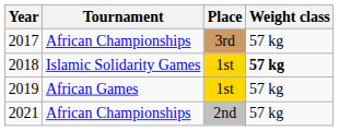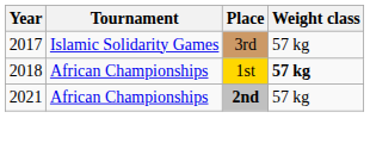 <table class=wikitable>
 <tr>
 <th>Year</th>
 <th>Tournament</th>
 <th>Place</th>
 <th>Weight class</th>
 </tr>
 <tr>
 <td>2017</td>
-<td><a href='#'>African Championships</a></td>
+<td><a href='#'>Islamic Solidarity Games</a></td>
 <td bgcolor="cc9966" align="center">3rd</td>
 <td>57 kg</td>
 </tr>
 <tr>
 <td>2018</td>
-<td><a href='#'>Islamic Solidarity Games</a></td>
+<td><a href='#'>African Championships</a></td>
 <td bgcolor="gold" align="center">1st</td>
 <td><strong>57 kg</strong></td>
 </tr>
 <tr>
-<td>2019</td>
-<td><a href='#'>African Games</a></td>
-<td bgcolor="gold" align="center">1st</td>
-<td>57 kg</td>
-</tr>
-<tr>
 <td>2021</td>
 <td><a href='#'>African Championships</a></td>
-<td bgcolor="silver" align="center">2nd</td>
+<td bgcolor="silver" align="center"><strong>2nd</strong></td>
 <td>57 kg</td>
 </tr>
 </table>
